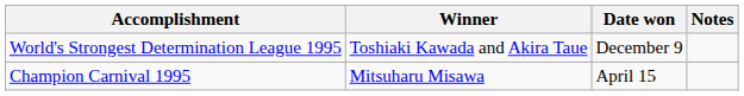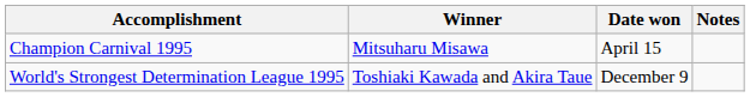 <table class="wikitable">
 <tr>
 <th>Accomplishment</th>
 <th>Winner</th>
 <th>Date won</th>
 <th>Notes</th>
 </tr>
 <tr>
+<td><a href='#'>Champion Carnival 1995</a></td>
+<td><a href='#'>Mitsuharu Misawa</a></td>
+<td>April 15</td>
+<td></td>
+</tr>
+<tr>
 <td><a href='#'>World's Strongest Determination League 1995</a></td>
 <td><a href='#'>Toshiaki Kawada</a> and <a href='#'>Akira Taue</a></td>
 <td>December 9</td>
 <td></td>
 </tr>
-<tr>
-<td><a href='#'>Champion Carnival 1995</a></td>
-<td><a href='#'>Mitsuharu Misawa</a></td>
-<td>April 15</td>
-<td></td>
-</tr>
 </table>
